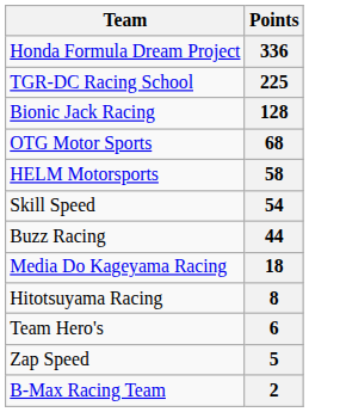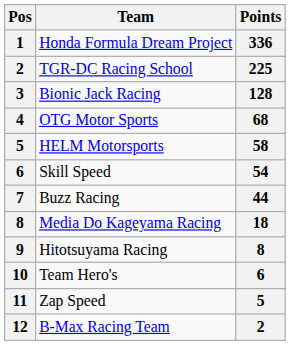 <table class="wikitable" style="font-size: 85%;">
 <tr>
+<th>Pos</th>
 <th>Team</th>
 <th>Points</th>
 </tr>
 <tr>
+<th>1</th>
 <td><a href='#'>Honda Formula Dream Project</a></td>
 <th>336</th>
 </tr>
 <tr>
+<th>2</th>
 <td><a href='#'>TGR-DC Racing School</a></td>
 <th>225</th>
 </tr>
 <tr>
+<th>3</th>
 <td><a href='#'>Bionic Jack Racing</a></td>
 <th>128</th>
 </tr>
 <tr>
+<th>4</th>
 <td><a href='#'>OTG Motor Sports</a></td>
 <th>68</th>
 </tr>
 <tr>
+<th>5</th>
 <td><a href='#'>HELM Motorsports</a></td>
 <th>58</th>
 </tr>
 <tr>
+<th>6</th>
 <td>Skill Speed</td>
 <th>54</th>
 </tr>
 <tr>
+<th>7</th>
 <td>Buzz Racing</td>
 <th>44</th>
 </tr>
 <tr>
+<th>8</th>
 <td><a href='#'>Media Do Kageyama Racing</a></td>
 <th>18</th>
 </tr>
 <tr>
+<th>9</th>
 <td>Hitotsuyama Racing</td>
 <th>8</th>
 </tr>
 <tr>
+<th>10</th>
 <td>Team Hero's</td>
 <th>6</th>
 </tr>
 <tr>
+<th>11</th>
 <td>Zap Speed</td>
 <th>5</th>
 </tr>
 <tr>
+<th>12</th>
 <td><a href='#'>B-Max Racing Team</a></td>
 <th>2</th>
 </tr>
 </table>
